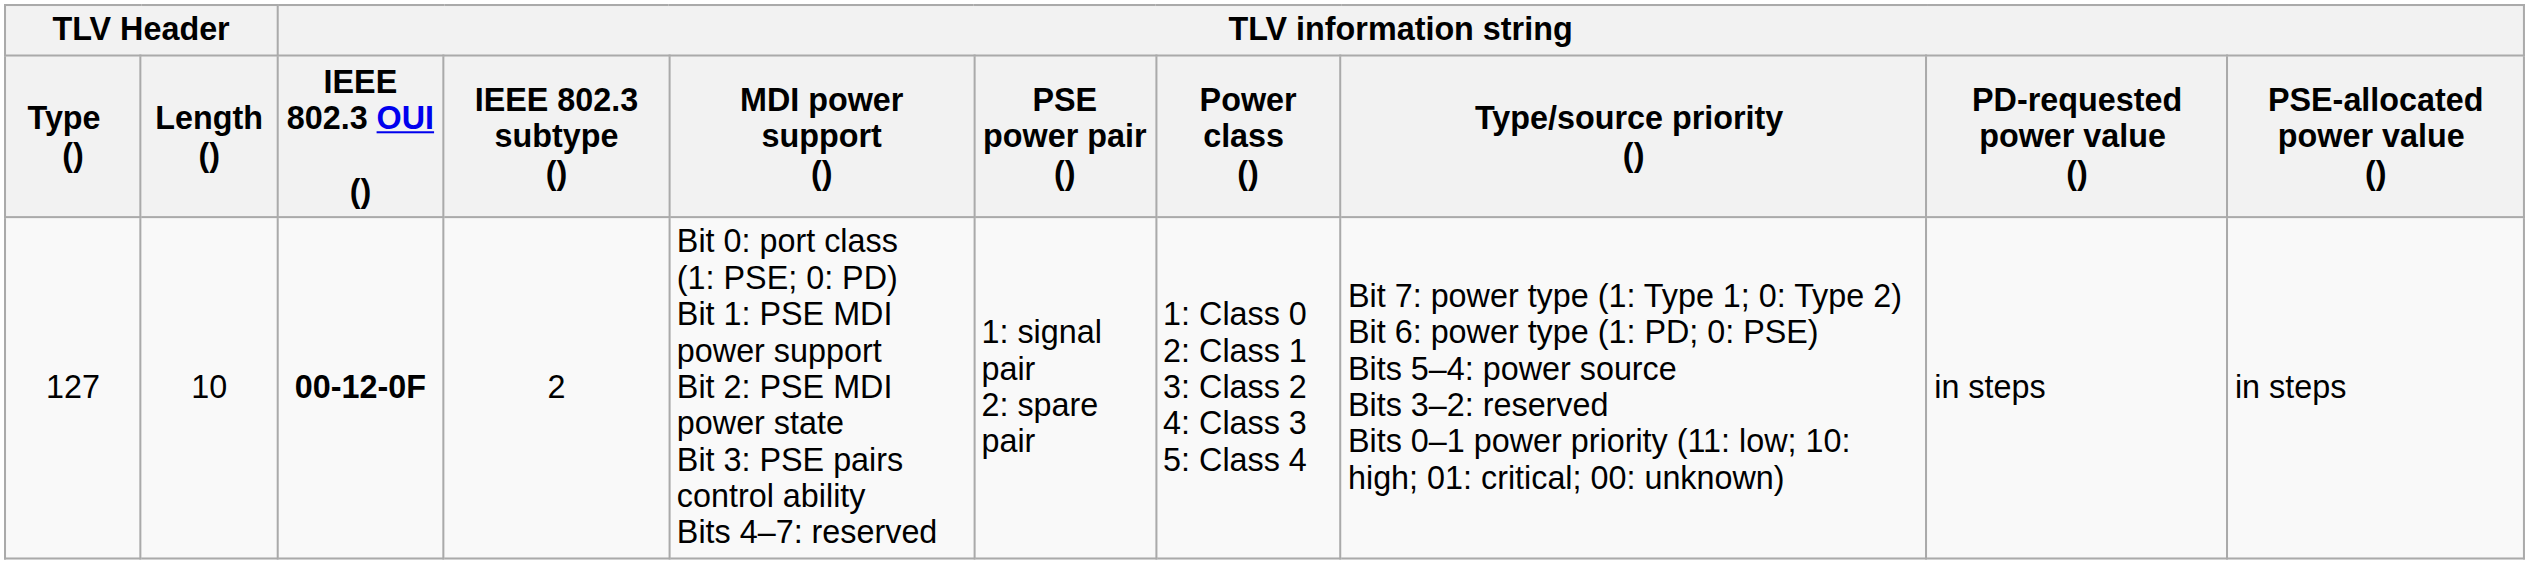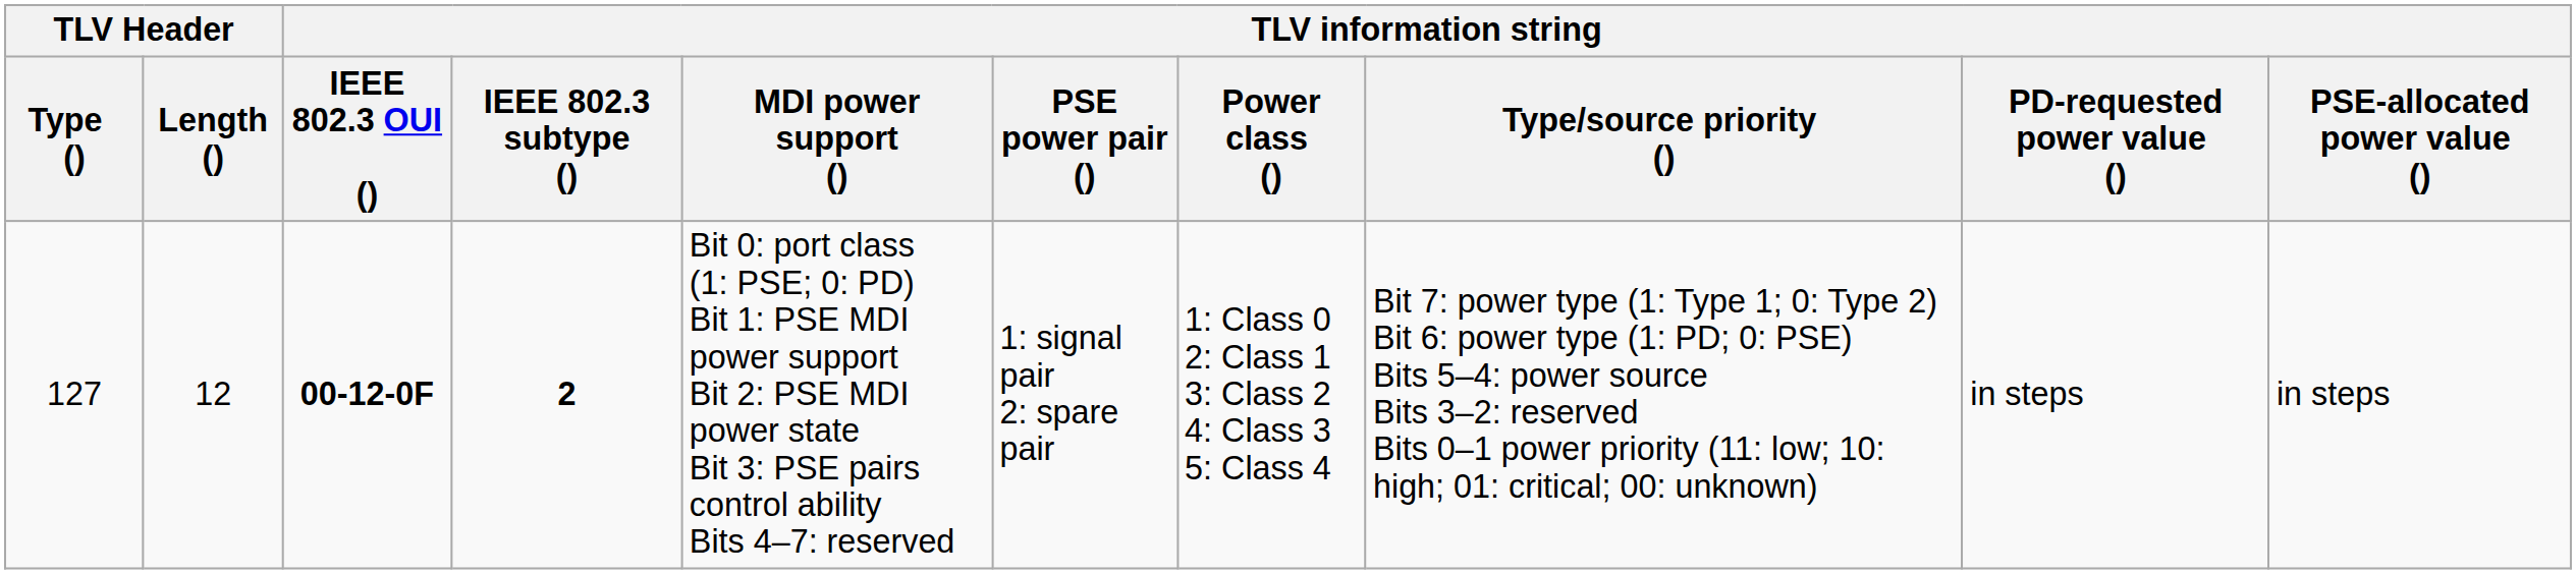 <table class="wikitable">
 <tr>
 <th colspan="2" style="width:60px;">TLV Header</th>
 <th colspan="8" style="width:60px;">TLV information string</th>
 </tr>
 <tr style="text-align:center;">
 <th style="width:60px;">Type  <br>()</th>
 <th style="width:60px;">Length <br>()</th>
 <th style="width:75px;">IEEE 802.3 <a href='#'>OUI</a>  <br>()</th>
 <th>IEEE 802.3 subtype<br>()</th>
 <th>MDI power support<br>()</th>
 <th>PSE power pair<br>()</th>
 <th>Power class <br>()</th>
 <th>Type/source priority <br>()</th>
 <th>PD-requested power value <br>()</th>
 <th>PSE-allocated power value <br>()</th>
 </tr>
 <tr>
 <td style="text-align:center;">127</td>
-<td style="text-align:center;">10</td>
+<td style="text-align:center;">12</td>
 <td style="text-align:center;"><strong>00-12-0F</strong></td>
-<td style="text-align:center;">2</td>
+<td style="text-align:center;"><strong>2</strong></td>
 <td>Bit 0: port class (1: PSE; 0: PD)<br>Bit 1: PSE MDI power support<br>Bit 2: PSE MDI power state<br>Bit 3: PSE pairs control ability<br>Bits 4–7: reserved</td>
 <td>1: signal pair<br>2: spare pair</td>
 <td>1: Class 0<br>2: Class 1<br>3: Class 2<br>4: Class 3<br>5: Class 4</td>
 <td>Bit 7: power type (1: Type 1; 0: Type 2)<br>Bit 6: power type (1: PD; 0: PSE)<br>Bits 5–4: power source<br>Bits 3–2: reserved<br>Bits 0–1 power priority (11: low; 10: high; 01: critical; 00: unknown)</td>
 <td> in  steps</td>
 <td> in  steps</td>
 </tr>
 </table>
